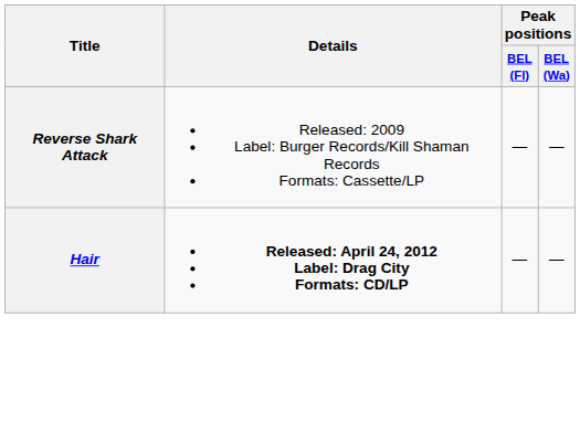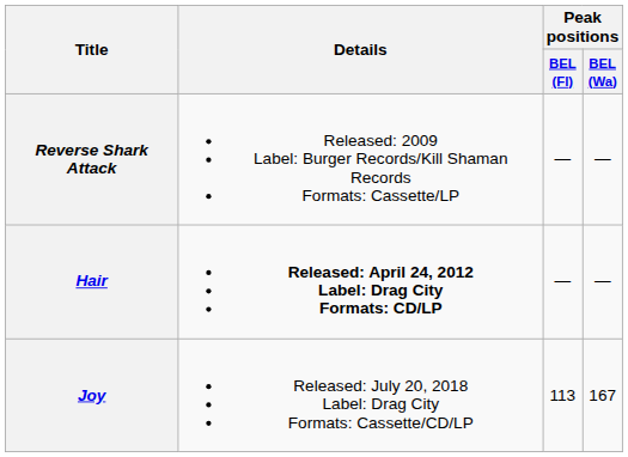 <table class="wikitable plainrowheaders" style="text-align:center;">
 <tr>
 <th scope="col" rowspan="2">Title</th>
 <th scope="col" rowspan="2">Details</th>
 <th scope="col" colspan="2">Peak positions</th>
 </tr>
 <tr>
 <th width="30"><small><a href='#'>BEL <br>(Fl)</a></small></th>
 <th width="30"><small><a href='#'>BEL <br>(Wa)</a></small></th>
 </tr>
 <tr>
 <th scope="row"><em>Reverse Shark Attack</em><br></th>
 <td><br><ul><li>Released: 2009</li><li>Label: Burger Records/Kill Shaman Records</li><li>Formats: Cassette/LP</li></ul></td>
 <td>—</td>
 <td>—</td>
 </tr>
 <tr>
 <th scope="row"><em><a href='#'>Hair</a></em><br></th>
 <td><strong><br><ul><li>Released: April 24, 2012</li><li>Label: Drag City</li><li>Formats: CD/LP</li></ul></strong></td>
 <td>—</td>
 <td>—</td>
 </tr>
+<tr>
+<th scope="row"><em><a href='#'>Joy</a></em><br></th>
+<td><br><ul><li>Released: July 20, 2018</li><li>Label: Drag City</li><li>Formats: Cassette/CD/LP</li></ul></td>
+<td>113</td>
+<td>167</td>
+</tr>
 </table>
